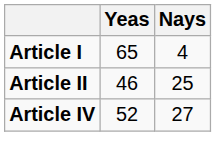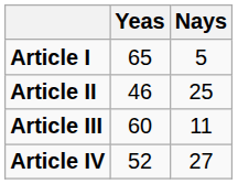 <table class="wikitable">
 <tr>
 <th></th>
 <th>Yeas</th>
 <th>Nays</th>
 </tr>
 <tr>
 <td><strong>Article I</strong></td>
 <td align="center">65</td>
-<td align="center">4</td>
+<td align="center">5</td>
 </tr>
 <tr>
 <td><strong>Article II</strong></td>
 <td align="center">46</td>
 <td align="center">25</td>
 </tr>
 <tr>
+<td><strong>Article III</strong></td>
+<td align="center">60</td>
+<td align="center">11</td>
+</tr>
+<tr>
 <td><strong>Article IV</strong></td>
 <td align="center">52</td>
 <td align="center">27</td>
 </tr>
 </table>
